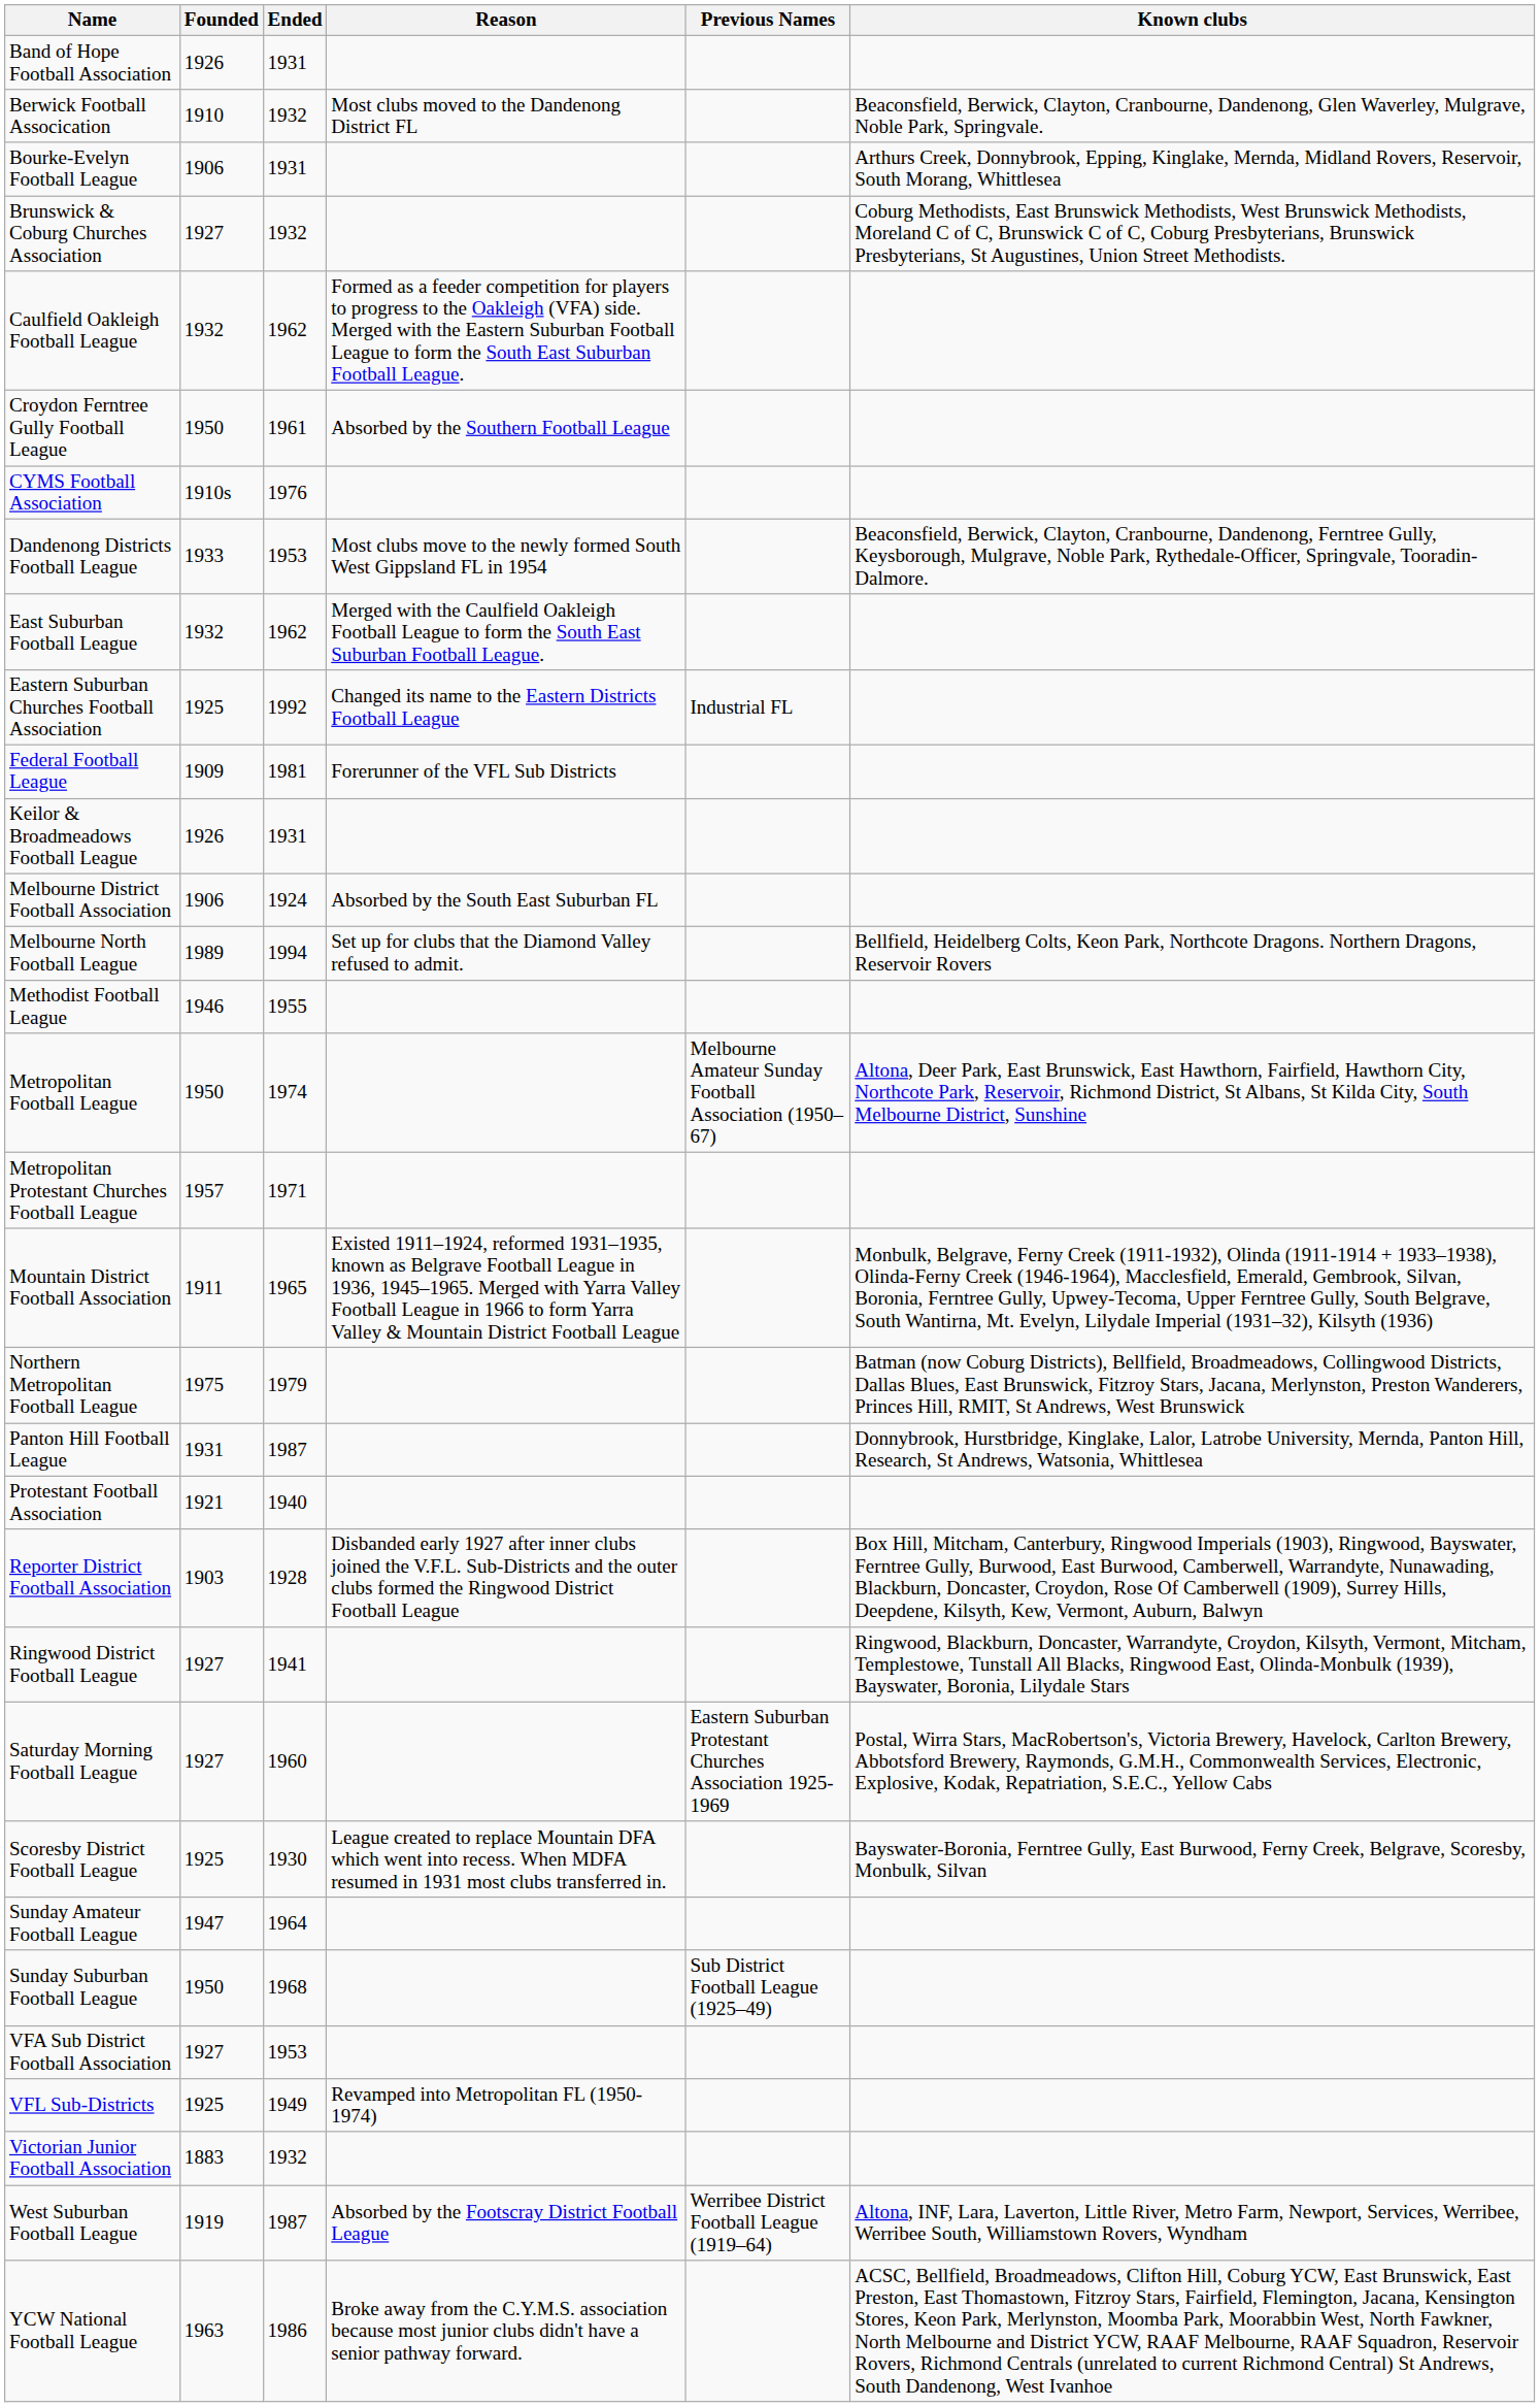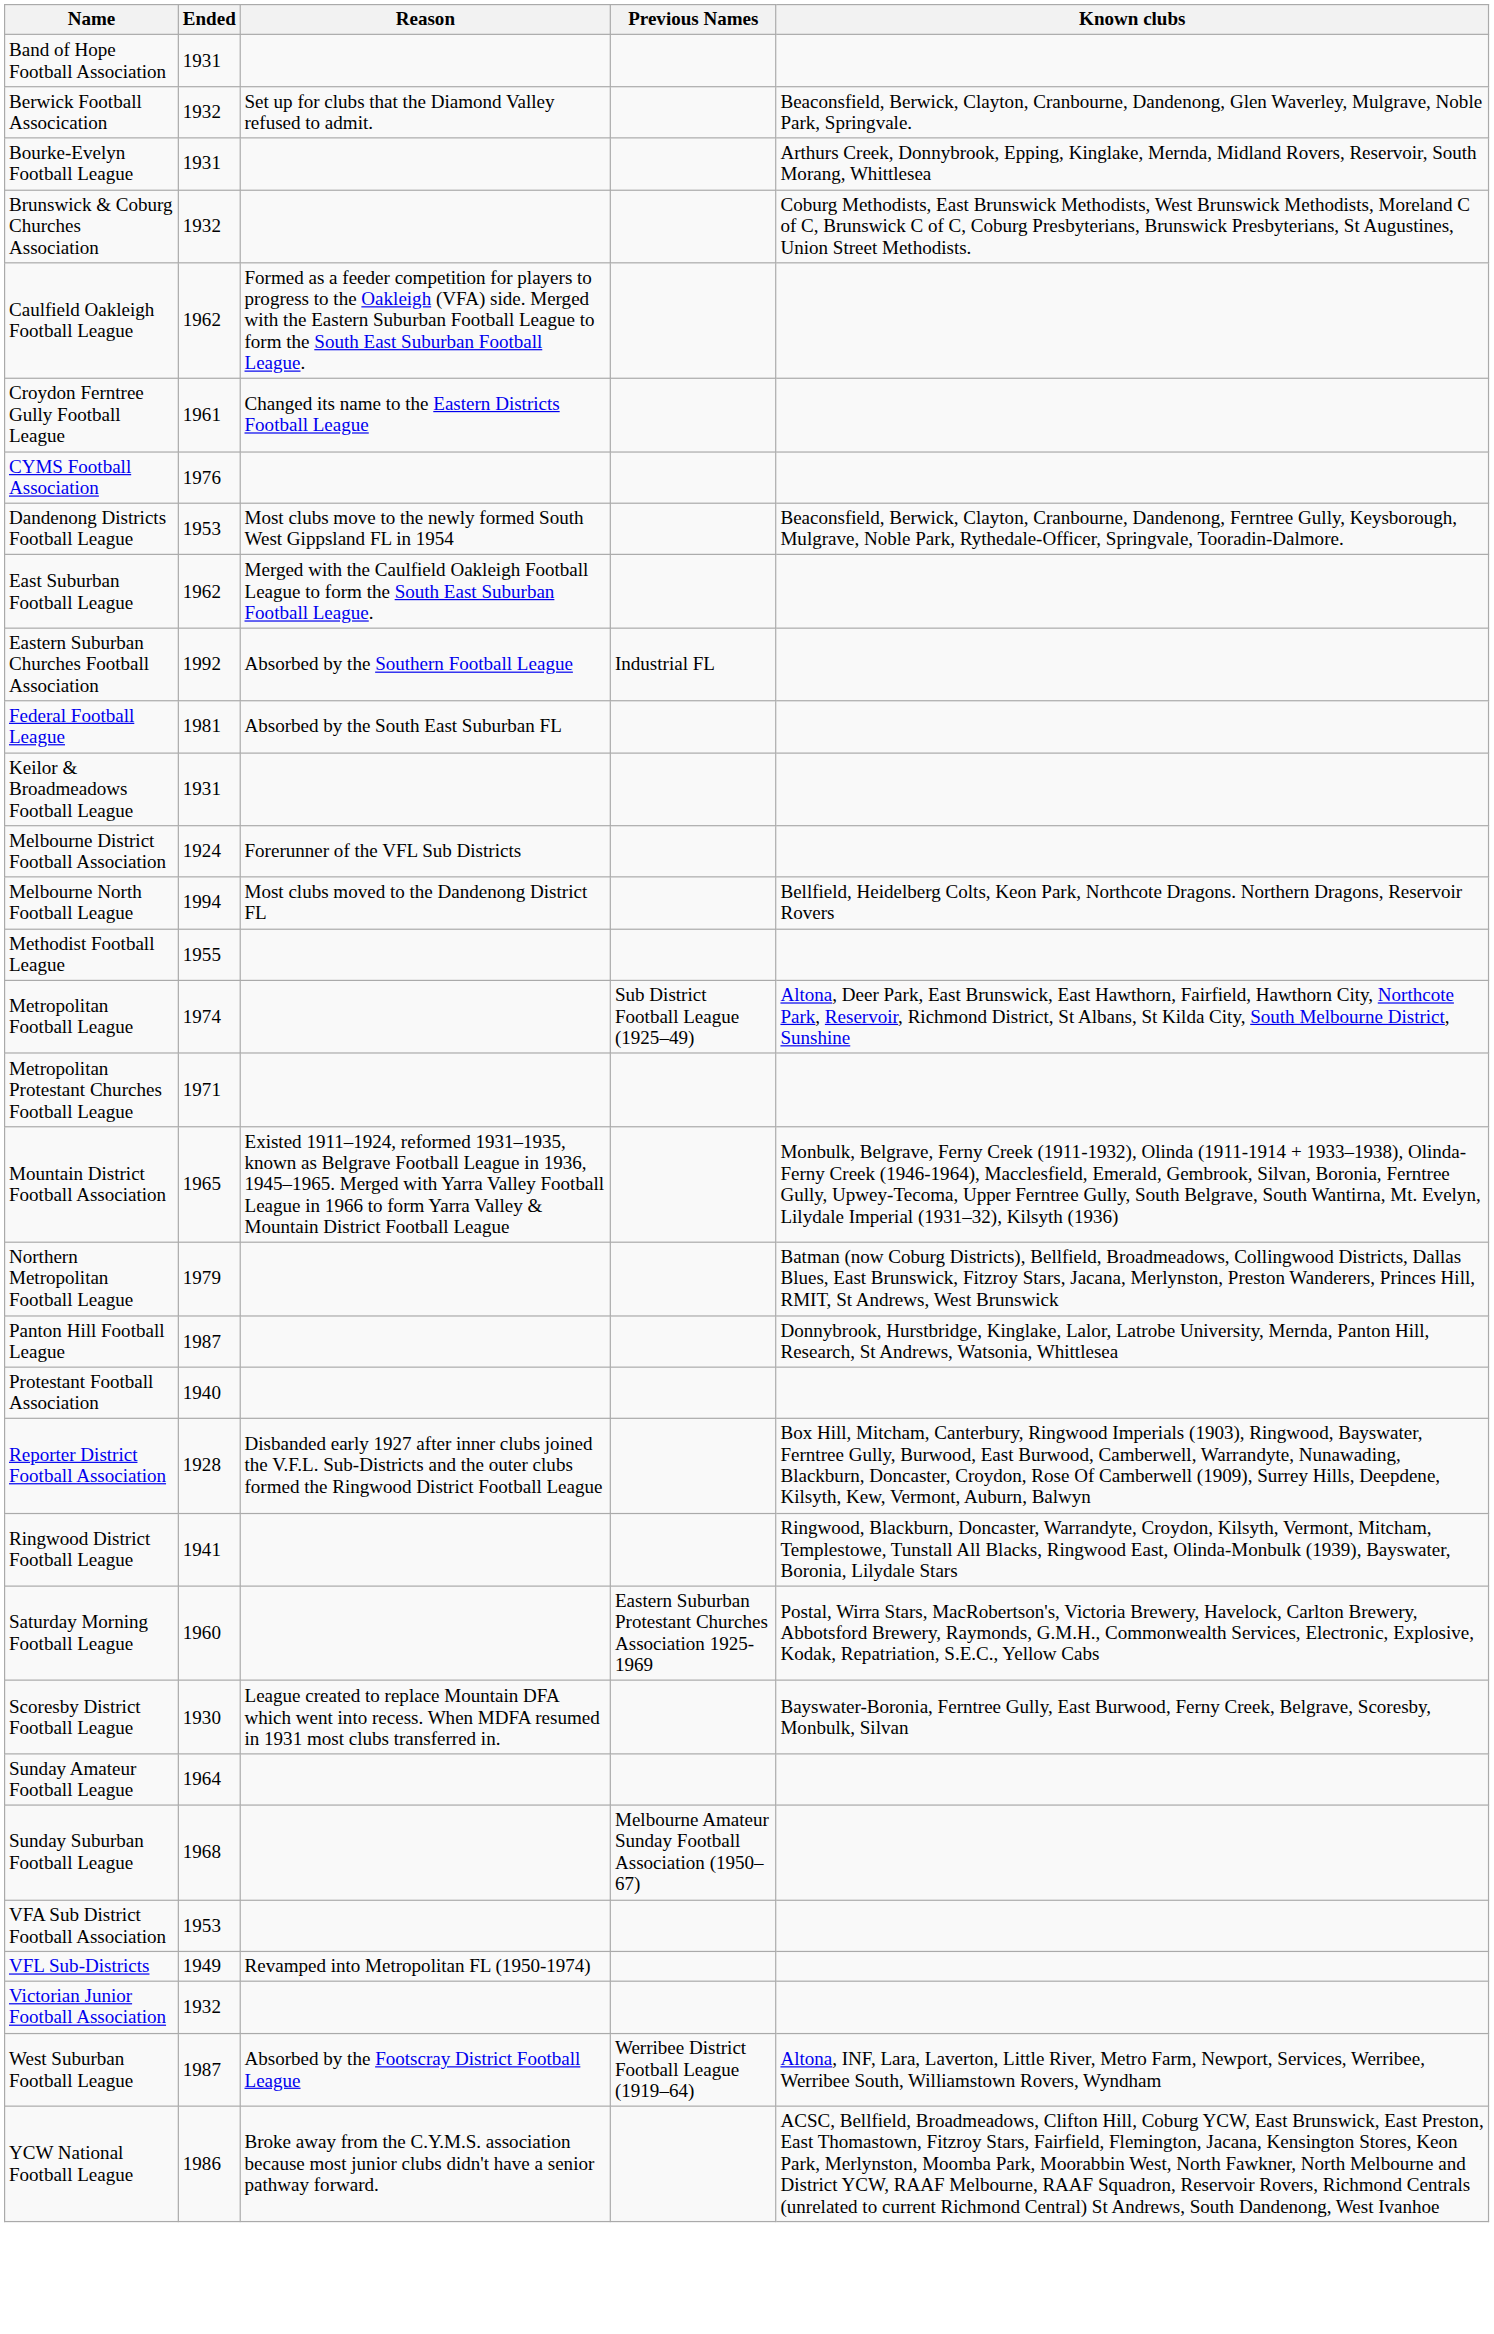 <table class="wikitable">
 <tr>
 <th>Name</th>
-<th>Founded</th>
 <th>Ended</th>
 <th>Reason</th>
 <th>Previous Names</th>
 <th>Known clubs</th>
 </tr>
 <tr>
 <td>Band of Hope Football Association</td>
-<td>1926</td>
 <td>1931</td>
 <td></td>
 <td></td>
 <td></td>
 </tr>
 <tr>
 <td>Berwick Football Assocication</td>
-<td>1910</td>
 <td>1932</td>
-<td>Most clubs moved to the Dandenong District FL</td>
+<td>Set up for clubs that the Diamond Valley refused to admit.</td>
 <td></td>
 <td>Beaconsfield, Berwick, Clayton, Cranbourne, Dandenong, Glen Waverley, Mulgrave, Noble Park, Springvale.</td>
 </tr>
 <tr>
 <td>Bourke-Evelyn Football League</td>
-<td>1906</td>
 <td>1931</td>
 <td></td>
 <td></td>
 <td>Arthurs Creek, Donnybrook, Epping, Kinglake, Mernda, Midland Rovers, Reservoir, South Morang, Whittlesea</td>
 </tr>
 <tr>
 <td>Brunswick & Coburg Churches Association</td>
-<td>1927</td>
 <td>1932</td>
 <td></td>
 <td></td>
 <td>Coburg Methodists, East Brunswick Methodists, West Brunswick Methodists, Moreland C of C, Brunswick C of C, Coburg Presbyterians, Brunswick Presbyterians, St Augustines, Union Street Methodists.</td>
 </tr>
 <tr>
 <td>Caulfield Oakleigh Football League</td>
-<td>1932</td>
 <td>1962</td>
 <td>Formed as a feeder competition for players to progress to the <a href='#'>Oakleigh</a> (VFA) side. Merged with the Eastern Suburban Football League to form the <a href='#'>South East Suburban Football League</a>.</td>
 <td></td>
 <td></td>
 </tr>
 <tr>
 <td>Croydon Ferntree Gully Football League</td>
-<td>1950</td>
 <td>1961</td>
-<td>Absorbed by the <a href='#'>Southern Football League</a></td>
+<td>Changed its name to the <a href='#'>Eastern Districts Football League</a></td>
 <td></td>
 <td></td>
 </tr>
 <tr>
 <td><a href='#'>CYMS Football Association</a></td>
-<td>1910s</td>
 <td>1976</td>
 <td></td>
 <td></td>
 <td></td>
 </tr>
 <tr>
 <td>Dandenong Districts Football League</td>
-<td>1933</td>
 <td>1953</td>
 <td>Most clubs move to the newly formed South West Gippsland FL in 1954</td>
 <td></td>
 <td>Beaconsfield, Berwick, Clayton, Cranbourne, Dandenong, Ferntree Gully, Keysborough, Mulgrave, Noble Park, Rythedale-Officer, Springvale, Tooradin-Dalmore.</td>
 </tr>
 <tr>
 <td>East Suburban Football League</td>
-<td>1932</td>
 <td>1962</td>
 <td>Merged with the Caulfield Oakleigh Football League to form the <a href='#'>South East Suburban Football League</a>.</td>
 <td></td>
 <td></td>
 </tr>
 <tr>
 <td>Eastern Suburban Churches Football Association</td>
-<td>1925</td>
 <td>1992</td>
-<td>Changed its name to the <a href='#'>Eastern Districts Football League</a></td>
+<td>Absorbed by the <a href='#'>Southern Football League</a></td>
 <td>Industrial FL</td>
 <td></td>
 </tr>
 <tr>
 <td><a href='#'>Federal Football League</a></td>
-<td>1909</td>
 <td>1981</td>
-<td>Forerunner of the VFL Sub Districts</td>
+<td>Absorbed by the South East Suburban FL</td>
 <td></td>
 <td></td>
 </tr>
 <tr>
 <td>Keilor & Broadmeadows Football League</td>
-<td>1926</td>
 <td>1931</td>
 <td></td>
 <td></td>
 <td></td>
 </tr>
 <tr>
 <td>Melbourne District Football Association</td>
-<td>1906</td>
 <td>1924</td>
-<td>Absorbed by the South East Suburban FL</td>
+<td>Forerunner of the VFL Sub Districts</td>
 <td></td>
 <td></td>
 </tr>
 <tr>
 <td>Melbourne North Football League</td>
-<td>1989</td>
 <td>1994</td>
-<td>Set up for clubs that the Diamond Valley refused to admit.</td>
+<td>Most clubs moved to the Dandenong District FL</td>
 <td></td>
 <td>Bellfield, Heidelberg Colts, Keon Park, Northcote Dragons. Northern Dragons, Reservoir Rovers</td>
 </tr>
 <tr>
 <td>Methodist Football League</td>
-<td>1946</td>
 <td>1955</td>
 <td></td>
 <td></td>
 <td></td>
 </tr>
 <tr>
 <td>Metropolitan Football League</td>
-<td>1950</td>
 <td>1974</td>
 <td></td>
-<td>Melbourne Amateur Sunday Football Association (1950–67)</td>
+<td>Sub District Football League (1925–49)</td>
 <td><a href='#'>Altona</a>, Deer Park, East Brunswick, East Hawthorn, Fairfield, Hawthorn City, <a href='#'>Northcote Park</a>, <a href='#'>Reservoir</a>, Richmond District, St Albans, St Kilda City, <a href='#'>South Melbourne District</a>, <a href='#'>Sunshine</a></td>
 </tr>
 <tr>
 <td>Metropolitan Protestant Churches Football League</td>
-<td>1957</td>
 <td>1971</td>
 <td></td>
 <td></td>
 <td></td>
 </tr>
 <tr>
 <td>Mountain District Football Association</td>
-<td>1911</td>
 <td>1965</td>
 <td>Existed 1911–1924, reformed 1931–1935, known as Belgrave Football League in 1936, 1945–1965. Merged with Yarra Valley Football League in 1966 to form Yarra Valley & Mountain District Football League</td>
 <td></td>
 <td>Monbulk, Belgrave, Ferny Creek (1911-1932), Olinda (1911-1914 + 1933–1938), Olinda-Ferny Creek (1946-1964), Macclesfield, Emerald, Gembrook, Silvan, Boronia, Ferntree Gully, Upwey-Tecoma, Upper Ferntree Gully, South Belgrave, South Wantirna, Mt. Evelyn, Lilydale Imperial (1931–32), Kilsyth (1936)</td>
 </tr>
 <tr>
 <td>Northern Metropolitan Football League</td>
-<td>1975</td>
 <td>1979</td>
 <td></td>
 <td></td>
 <td>Batman (now Coburg Districts), Bellfield, Broadmeadows, Collingwood Districts, Dallas Blues, East Brunswick, Fitzroy Stars, Jacana, Merlynston, Preston Wanderers, Princes Hill, RMIT, St Andrews, West Brunswick</td>
 </tr>
 <tr>
 <td>Panton Hill Football League</td>
-<td>1931</td>
 <td>1987</td>
 <td></td>
 <td></td>
 <td>Donnybrook, Hurstbridge, Kinglake, Lalor, Latrobe University, Mernda, Panton Hill, Research, St Andrews, Watsonia, Whittlesea</td>
 </tr>
 <tr>
 <td>Protestant Football Association</td>
-<td>1921</td>
 <td>1940</td>
 <td></td>
 <td></td>
 <td></td>
 </tr>
 <tr>
 <td><a href='#'>Reporter District Football Association</a></td>
-<td>1903</td>
 <td>1928</td>
 <td>Disbanded early 1927 after inner clubs joined the V.F.L. Sub-Districts and the outer clubs formed the Ringwood District Football League</td>
 <td></td>
 <td>Box Hill, Mitcham, Canterbury, Ringwood Imperials (1903), Ringwood, Bayswater, Ferntree Gully, Burwood, East Burwood, Camberwell, Warrandyte, Nunawading, Blackburn, Doncaster, Croydon, Rose Of Camberwell (1909), Surrey Hills, Deepdene, Kilsyth, Kew, Vermont, Auburn, Balwyn</td>
 </tr>
 <tr>
 <td>Ringwood District Football League</td>
-<td>1927</td>
 <td>1941</td>
 <td></td>
 <td></td>
 <td>Ringwood, Blackburn, Doncaster, Warrandyte, Croydon, Kilsyth, Vermont, Mitcham, Templestowe, Tunstall All Blacks, Ringwood East, Olinda-Monbulk (1939), Bayswater, Boronia, Lilydale Stars</td>
 </tr>
 <tr>
 <td>Saturday Morning Football League</td>
-<td>1927</td>
 <td>1960</td>
 <td></td>
 <td>Eastern Suburban Protestant Churches Association 1925-1969</td>
 <td>Postal, Wirra Stars, MacRobertson's, Victoria Brewery, Havelock, Carlton Brewery, Abbotsford Brewery, Raymonds, G.M.H., Commonwealth Services, Electronic, Explosive, Kodak, Repatriation, S.E.C., Yellow Cabs</td>
 </tr>
 <tr>
 <td>Scoresby District Football League</td>
-<td>1925</td>
 <td>1930</td>
 <td>League created to replace Mountain DFA which went into recess. When MDFA resumed in 1931 most clubs transferred in.</td>
 <td></td>
 <td>Bayswater-Boronia, Ferntree Gully, East Burwood, Ferny Creek, Belgrave, Scoresby, Monbulk, Silvan</td>
 </tr>
 <tr>
 <td>Sunday Amateur Football League</td>
-<td>1947</td>
 <td>1964</td>
 <td></td>
 <td></td>
 <td></td>
 </tr>
 <tr>
 <td>Sunday Suburban Football League</td>
-<td>1950</td>
 <td>1968</td>
 <td></td>
-<td>Sub District Football League (1925–49)</td>
+<td>Melbourne Amateur Sunday Football Association (1950–67)</td>
 <td></td>
 </tr>
 <tr>
 <td>VFA Sub District Football Association</td>
-<td>1927</td>
 <td>1953</td>
 <td></td>
 <td></td>
 <td></td>
 </tr>
 <tr>
 <td><a href='#'>VFL Sub-Districts</a></td>
-<td>1925</td>
 <td>1949</td>
 <td>Revamped into Metropolitan FL (1950-1974)</td>
 <td></td>
 <td></td>
 </tr>
 <tr>
 <td><a href='#'>Victorian Junior Football Association</a></td>
-<td>1883</td>
 <td>1932</td>
 <td></td>
 <td></td>
 <td></td>
 </tr>
 <tr>
 <td>West Suburban Football League</td>
-<td>1919</td>
 <td>1987</td>
 <td>Absorbed by the <a href='#'>Footscray District Football League</a></td>
 <td>Werribee District Football League (1919–64)</td>
 <td><a href='#'>Altona</a>, INF, Lara, Laverton, Little River, Metro Farm, Newport, Services, Werribee, Werribee South, Williamstown Rovers, Wyndham</td>
 </tr>
 <tr>
 <td>YCW National Football League</td>
-<td>1963</td>
 <td>1986</td>
 <td>Broke away from the C.Y.M.S. association because most junior clubs didn't have a senior pathway forward.</td>
 <td></td>
 <td>ACSC, Bellfield, Broadmeadows, Clifton Hill, Coburg YCW, East Brunswick, East Preston, East Thomastown, Fitzroy Stars, Fairfield, Flemington, Jacana, Kensington Stores, Keon Park, Merlynston, Moomba Park, Moorabbin West, North Fawkner, North Melbourne and District YCW, RAAF Melbourne, RAAF Squadron, Reservoir Rovers, Richmond Centrals (unrelated to current Richmond Central) St Andrews, South Dandenong, West Ivanhoe</td>
 </tr>
 </table>
